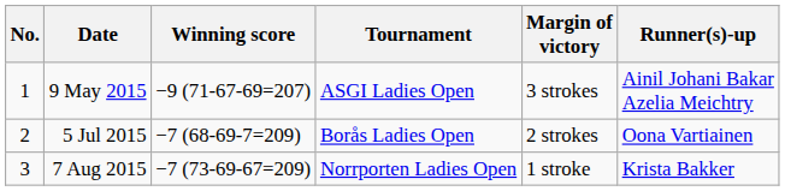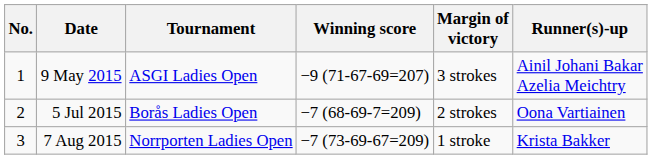 <table class="wikitable" style="font-size:95%;">
 <tr>
 <th>No.</th>
 <th>Date</th>
+<th>Tournament</th>
 <th>Winning score</th>
-<th>Tournament</th>
 <th>Margin of<br>victory</th>
 <th>Runner(s)-up</th>
 </tr>
 <tr>
 <td align=center>1</td>
 <td align=right>9 May <a href='#'>2015</a></td>
+<td><a href='#'>ASGI Ladies Open</a></td>
 <td>−9 (71-67-69=207)</td>
-<td><a href='#'>ASGI Ladies Open</a></td>
 <td>3 strokes</td>
 <td> <a href='#'>Ainil Johani Bakar</a><br> <a href='#'>Azelia Meichtry</a></td>
 </tr>
 <tr>
 <td align=center>2</td>
 <td align=right>5 Jul 2015</td>
+<td><a href='#'>Borås Ladies Open</a></td>
 <td>−7 (68-69-7=209)</td>
-<td><a href='#'>Borås Ladies Open</a></td>
 <td>2 strokes</td>
 <td> <a href='#'>Oona Vartiainen</a></td>
 </tr>
 <tr>
 <td align=center>3</td>
 <td align=right>7 Aug 2015</td>
+<td><a href='#'>Norrporten Ladies Open</a></td>
 <td>−7 (73-69-67=209)</td>
-<td><a href='#'>Norrporten Ladies Open</a></td>
 <td>1 stroke</td>
 <td> <a href='#'>Krista Bakker</a></td>
 </tr>
 </table>
